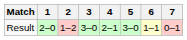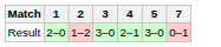 <table class="wikitable">
 <tr>
 <th>Match</th>
 <th>1</th>
 <th>2</th>
 <th>3</th>
 <th>4</th>
 <th>5</th>
-<th>6</th>
 <th>7</th>
 </tr>
 <tr>
 <td>Result</td>
 <td bgcolor="#CCFFCC">2–0</td>
 <td bgcolor="#FFCCCC">1–2</td>
 <td bgcolor="#CCFFCC">3–0</td>
 <td bgcolor="#CCFFCC">2–1</td>
 <td bgcolor="#CCFFCC">3–0</td>
-<td bgcolor="#FFFFCC">1–1</td>
 <td bgcolor="#FFCCCC">0–1</td>
 </tr>
 </table>
